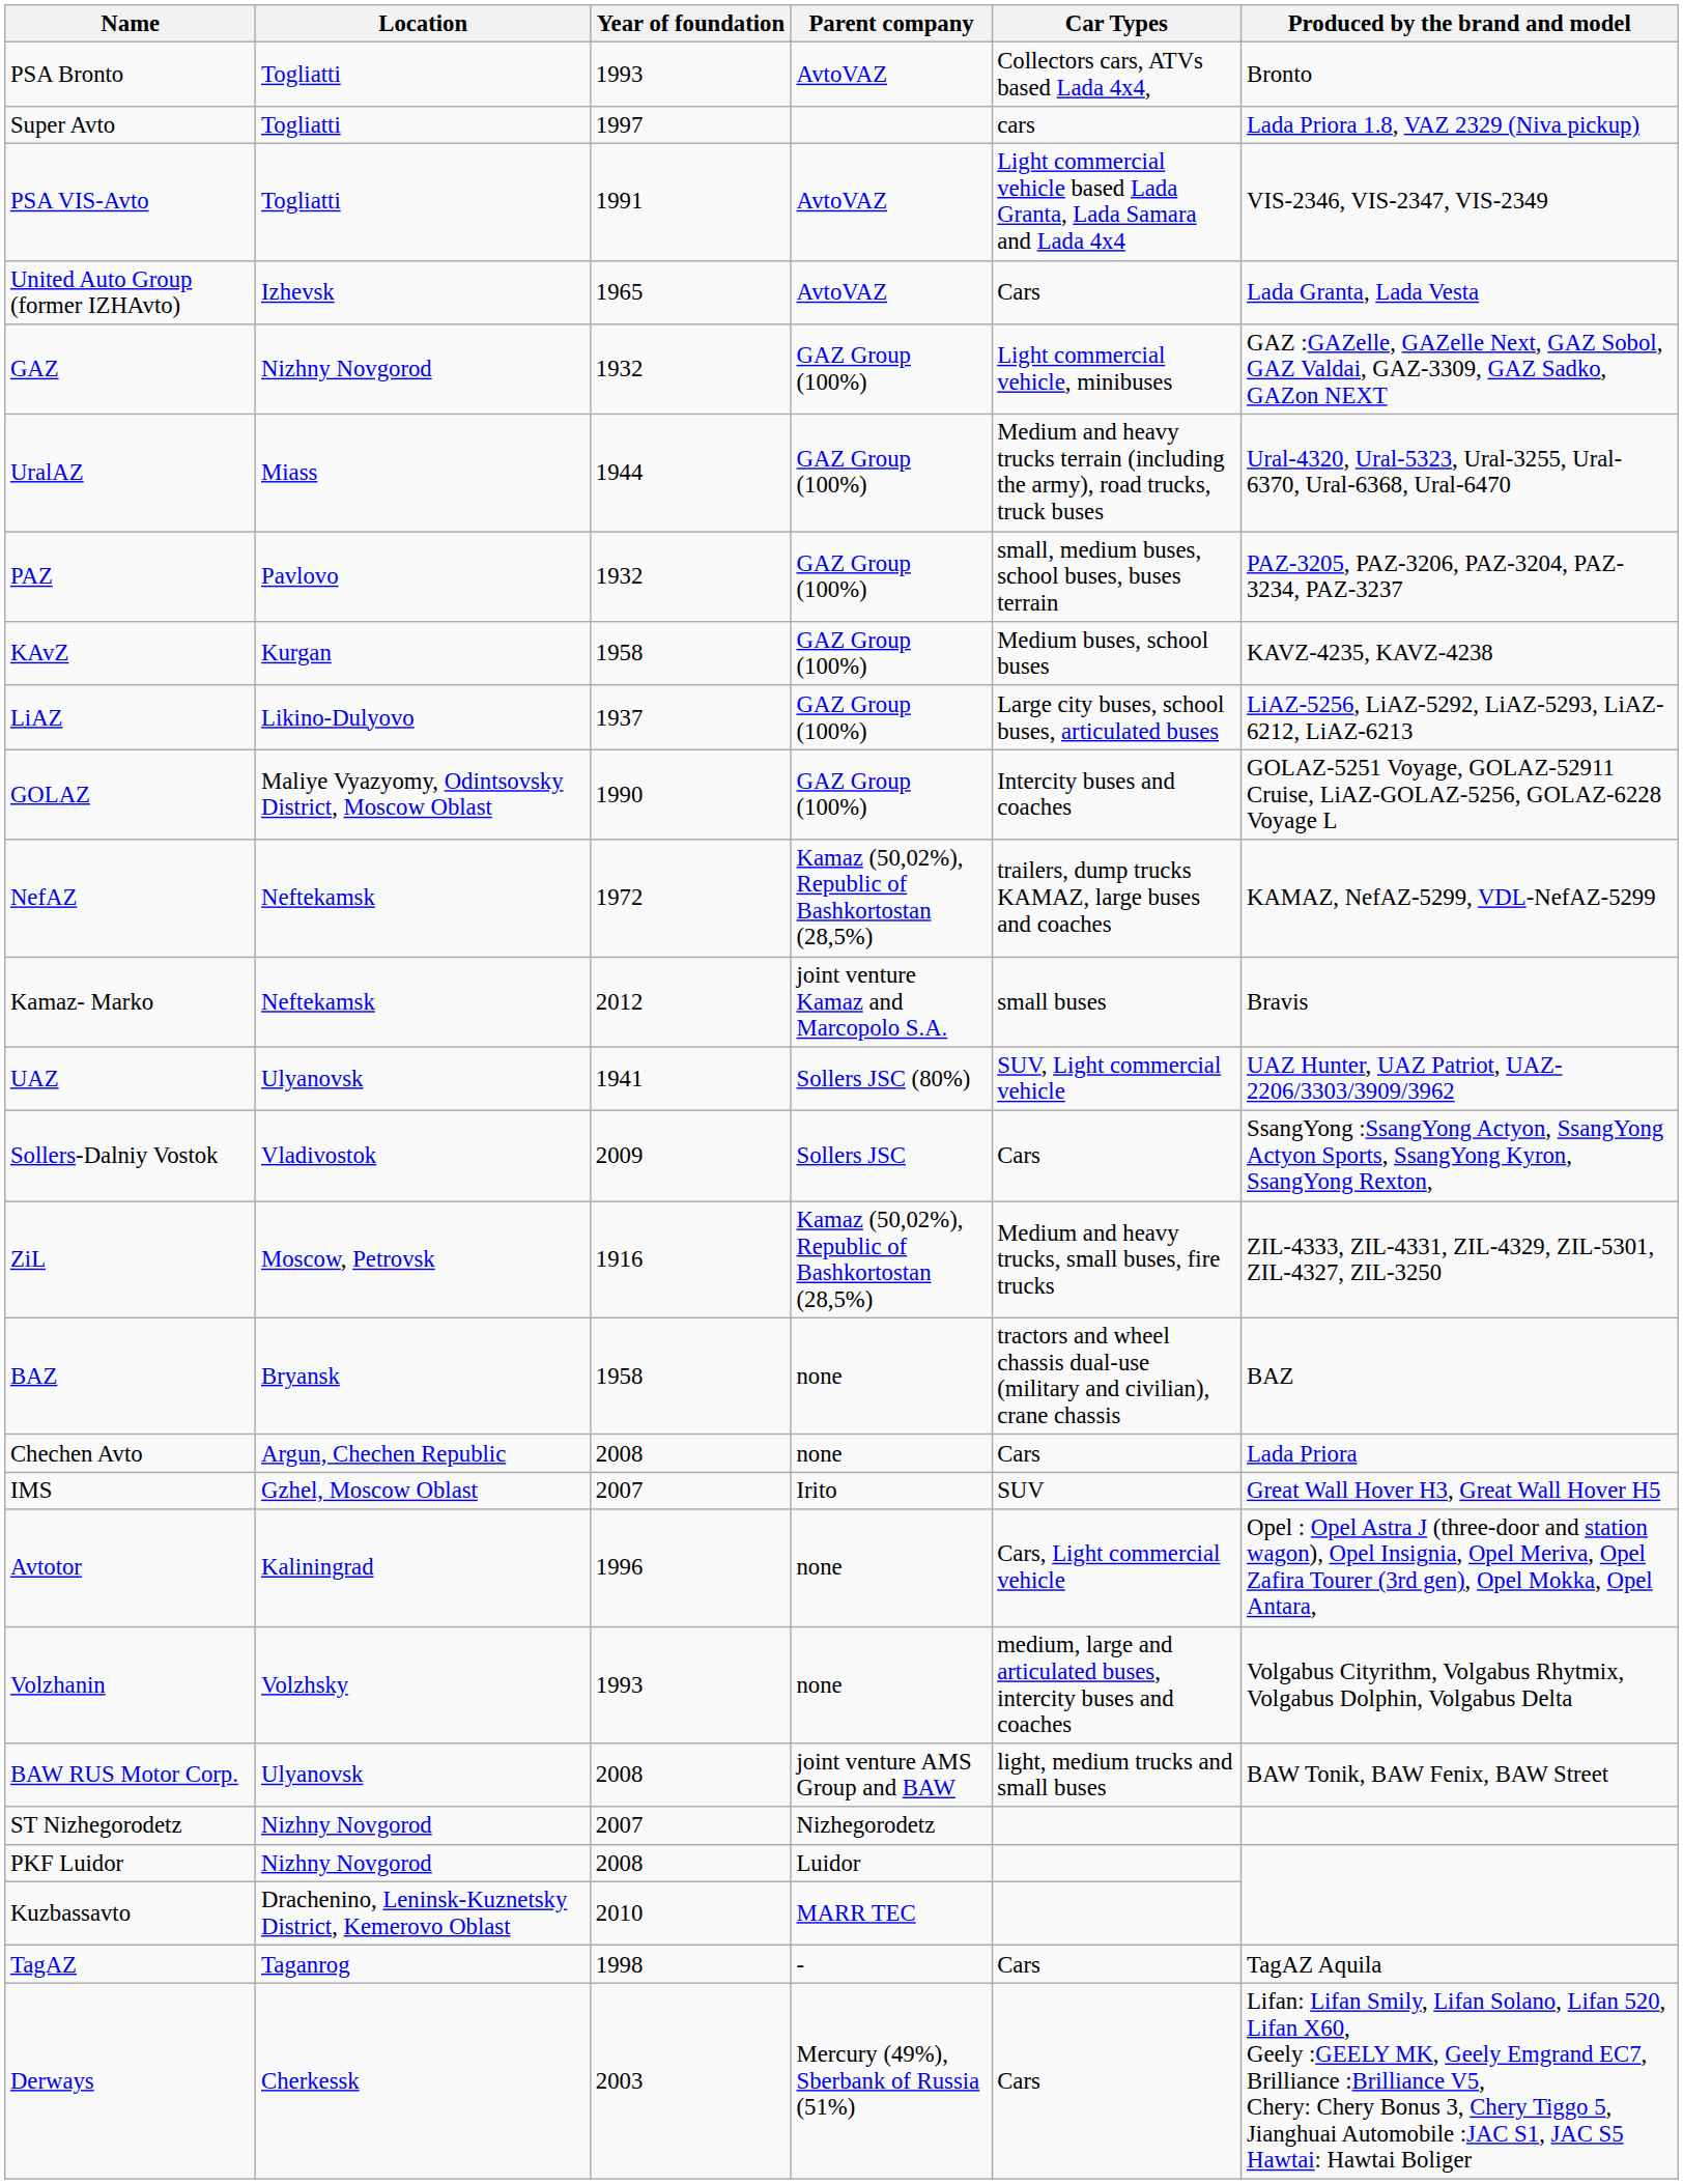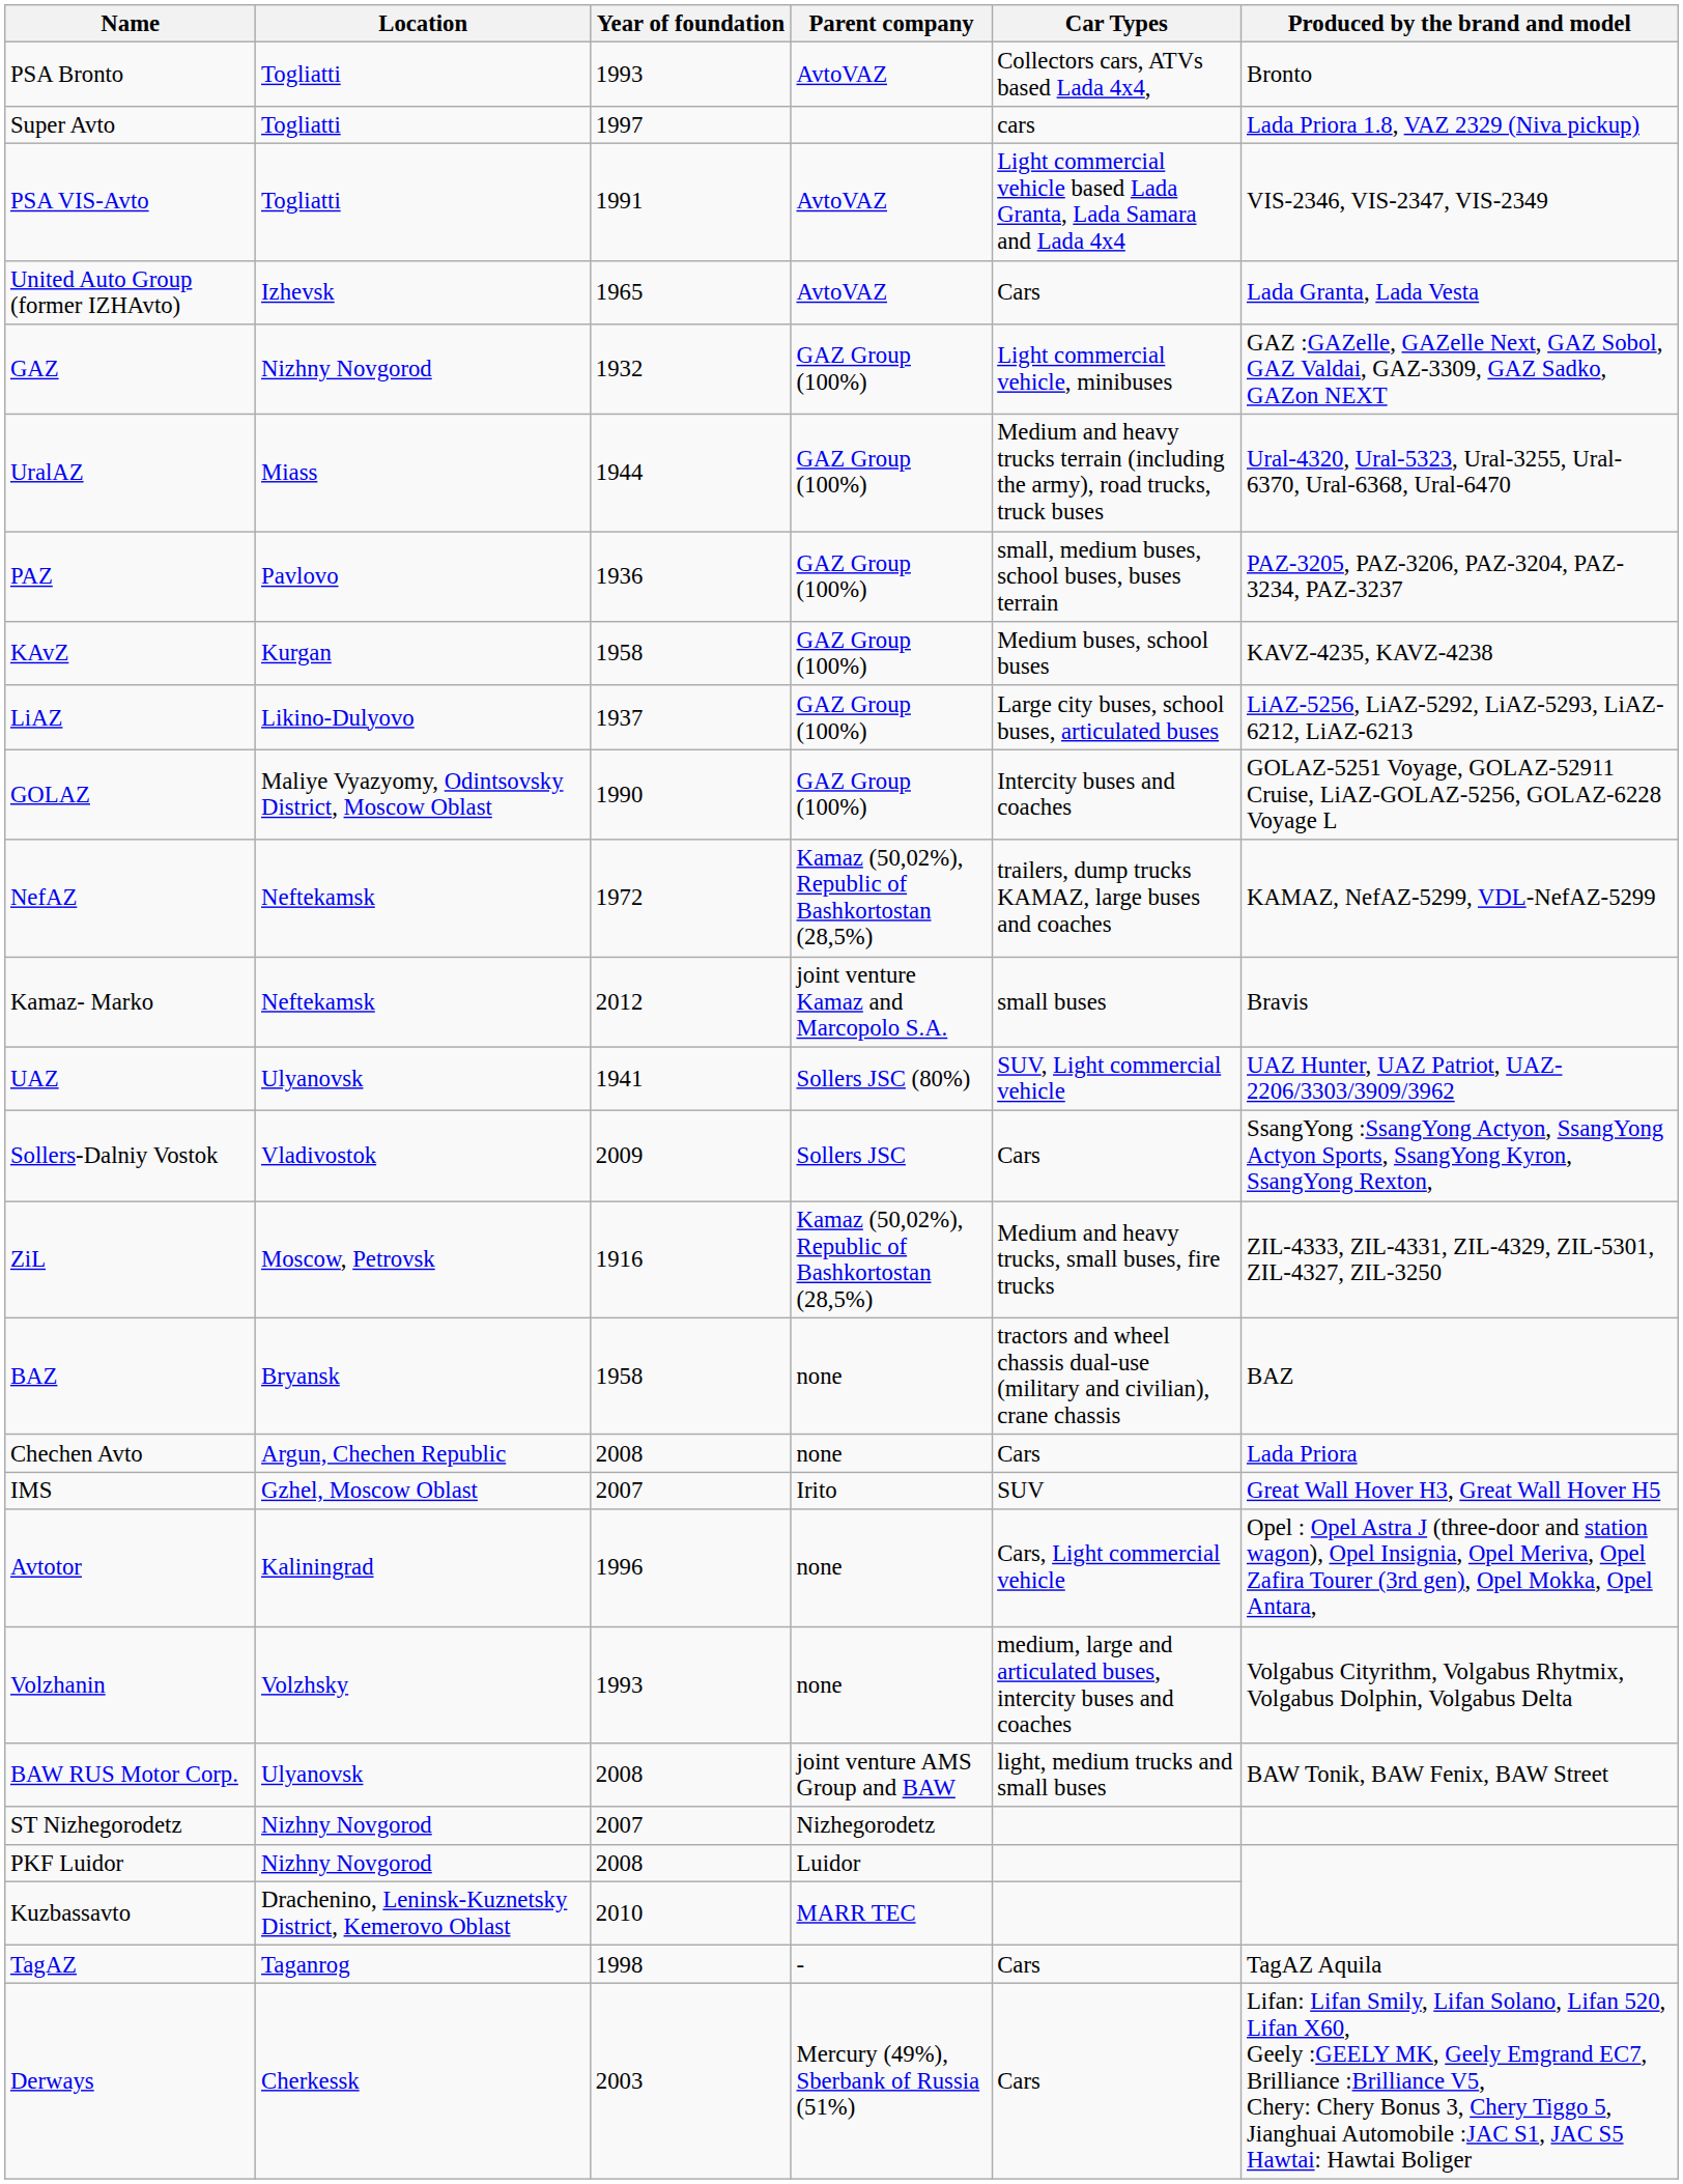 <table class="wikitable" style="width:90%;">
 <tr>
 <th style="width:15%;">Name</th>
 <th style="width:20%;">Location</th>
 <th style="width:12%;">Year of foundation</th>
 <th style="width:12%;">Parent company</th>
 <th>Car Types</th>
 <th>Produced by the brand and model</th>
 </tr>
 <tr>
 <td>PSA Bronto</td>
 <td><a href='#'>Togliatti</a></td>
 <td>1993</td>
 <td><a href='#'>AvtoVAZ</a></td>
 <td>Collectors cars, ATVs based <a href='#'>Lada 4x4</a>,</td>
 <td>Bronto</td>
 </tr>
 <tr>
 <td>Super Avto</td>
 <td><a href='#'>Togliatti</a></td>
 <td>1997</td>
 <td></td>
 <td>cars</td>
 <td><a href='#'>Lada Priora 1.8</a>, <a href='#'>VAZ 2329 (Niva pickup)</a></td>
 </tr>
 <tr>
 <td><a href='#'>PSA VIS-Avto</a></td>
 <td><a href='#'>Togliatti</a></td>
 <td>1991</td>
 <td><a href='#'>AvtoVAZ</a></td>
 <td><a href='#'>Light commercial vehicle</a> based <a href='#'>Lada Granta</a>, <a href='#'>Lada Samara</a> and <a href='#'>Lada 4x4</a></td>
 <td>VIS-2346, VIS-2347, VIS-2349</td>
 </tr>
 <tr>
 <td><a href='#'>United Auto Group</a> (former IZHAvto)</td>
 <td><a href='#'>Izhevsk</a></td>
 <td>1965</td>
 <td><a href='#'>AvtoVAZ</a></td>
 <td>Cars</td>
 <td><a href='#'>Lada Granta</a>, <a href='#'>Lada Vesta</a></td>
 </tr>
 <tr>
 <td><a href='#'>GAZ</a></td>
 <td><a href='#'>Nizhny Novgorod</a></td>
 <td>1932</td>
 <td><a href='#'>GAZ Group</a> (100%)</td>
 <td><a href='#'>Light commercial vehicle</a>, minibuses</td>
 <td>GAZ :<a href='#'>GAZelle</a>, <a href='#'>GAZelle Next</a>, <a href='#'>GAZ Sobol</a>, <a href='#'>GAZ Valdai</a>, GAZ-3309, <a href='#'>GAZ Sadko</a>, <a href='#'>GAZon NEXT</a></td>
 </tr>
 <tr>
 <td><a href='#'>UralAZ</a></td>
 <td><a href='#'>Miass</a></td>
 <td>1944</td>
 <td><a href='#'>GAZ Group</a> (100%)</td>
 <td>Medium and heavy trucks terrain (including the army), road trucks, truck buses</td>
 <td><a href='#'>Ural-4320</a>, <a href='#'>Ural-5323</a>, Ural-3255, Ural-6370, Ural-6368, Ural-6470</td>
 </tr>
 <tr>
 <td><a href='#'>PAZ</a></td>
 <td><a href='#'>Pavlovo</a></td>
-<td>1932</td>
+<td>1936</td>
 <td><a href='#'>GAZ Group</a> (100%)</td>
 <td>small, medium buses, school buses, buses terrain</td>
 <td><a href='#'>PAZ-3205</a>, PAZ-3206, PAZ-3204, PAZ-3234, PAZ-3237</td>
 </tr>
 <tr>
 <td><a href='#'>KAvZ</a></td>
 <td><a href='#'>Kurgan</a></td>
 <td>1958</td>
 <td><a href='#'>GAZ Group</a> (100%)</td>
 <td>Medium buses, school buses</td>
 <td>KAVZ-4235, KAVZ-4238</td>
 </tr>
 <tr>
 <td><a href='#'>LiAZ</a></td>
 <td><a href='#'>Likino-Dulyovo</a></td>
 <td>1937</td>
 <td><a href='#'>GAZ Group</a> (100%)</td>
 <td>Large city buses, school buses, <a href='#'>articulated buses</a></td>
 <td><a href='#'>LiAZ-5256</a>, LiAZ-5292, LiAZ-5293, LiAZ-6212, LiAZ-6213</td>
 </tr>
 <tr>
 <td><a href='#'>GOLAZ</a></td>
 <td>Maliye Vyazyomy, <a href='#'>Odintsovsky District</a>, <a href='#'>Moscow Oblast</a></td>
 <td>1990</td>
 <td><a href='#'>GAZ Group</a> (100%)</td>
 <td>Intercity buses and coaches</td>
 <td>GOLAZ-5251 Voyage, GOLAZ-52911 Cruise, LiAZ-GOLAZ-5256, GOLAZ-6228 Voyage L</td>
 </tr>
 <tr>
 <td><a href='#'>NefAZ</a></td>
 <td><a href='#'>Neftekamsk</a></td>
 <td>1972</td>
 <td><a href='#'>Kamaz</a> (50,02%), <a href='#'>Republic of Bashkortostan</a> (28,5%)</td>
 <td>trailers, dump trucks KAMAZ, large buses and coaches</td>
 <td>KAMAZ, NefAZ-5299, <a href='#'>VDL</a>-NefAZ-5299</td>
 </tr>
 <tr>
 <td>Kamaz- Marko</td>
 <td><a href='#'>Neftekamsk</a></td>
 <td>2012</td>
 <td>joint venture <a href='#'>Kamaz</a> and <a href='#'>Marcopolo S.A.</a></td>
 <td>small buses</td>
 <td>Bravis</td>
 </tr>
 <tr>
 <td><a href='#'>UAZ</a></td>
 <td><a href='#'>Ulyanovsk</a></td>
 <td>1941</td>
 <td><a href='#'>Sollers JSC</a> (80%)</td>
 <td><a href='#'>SUV</a>, <a href='#'>Light commercial vehicle</a></td>
 <td><a href='#'>UAZ Hunter</a>, <a href='#'>UAZ Patriot</a>, <a href='#'>UAZ-2206/3303/3909/3962</a></td>
 </tr>
 <tr>
 <td><a href='#'>Sollers</a>-Dalniy Vostok</td>
 <td><a href='#'>Vladivostok</a></td>
 <td>2009</td>
 <td><a href='#'>Sollers JSC</a></td>
 <td>Cars</td>
 <td>SsangYong :<a href='#'>SsangYong Actyon</a>, <a href='#'>SsangYong Actyon Sports</a>, <a href='#'>SsangYong Kyron</a>, <a href='#'>SsangYong Rexton</a>,</td>
 </tr>
 <tr>
 <td><a href='#'>ZiL</a></td>
 <td><a href='#'>Moscow</a>, <a href='#'>Petrovsk</a></td>
 <td>1916</td>
 <td><a href='#'>Kamaz</a> (50,02%), <a href='#'>Republic of Bashkortostan</a> (28,5%)</td>
 <td>Medium and heavy trucks, small buses, fire trucks</td>
 <td>ZIL-4333, ZIL-4331, ZIL-4329, ZIL-5301, ZIL-4327, ZIL-3250</td>
 </tr>
 <tr>
 <td><a href='#'>BAZ</a></td>
 <td><a href='#'>Bryansk</a></td>
 <td>1958</td>
 <td>none</td>
 <td>tractors and wheel chassis dual-use (military and civilian), crane chassis</td>
 <td>BAZ</td>
 </tr>
 <tr>
 <td>Chechen Avto</td>
 <td><a href='#'>Argun, Chechen Republic</a></td>
 <td>2008</td>
 <td>none</td>
 <td>Cars</td>
 <td><a href='#'>Lada Priora</a></td>
 </tr>
 <tr>
 <td>IMS</td>
 <td><a href='#'>Gzhel, Moscow Oblast</a></td>
 <td>2007</td>
 <td>Irito</td>
 <td>SUV</td>
 <td><a href='#'>Great Wall Hover H3</a>, <a href='#'>Great Wall Hover H5</a></td>
 </tr>
 <tr>
 <td><a href='#'>Avtotor</a></td>
 <td><a href='#'>Kaliningrad</a></td>
 <td>1996</td>
 <td>none</td>
 <td>Cars, <a href='#'>Light commercial vehicle</a></td>
 <td>Opel : <a href='#'>Opel Astra J</a> (three-door and <a href='#'>station wagon</a>), <a href='#'>Opel Insignia</a>, <a href='#'>Opel Meriva</a>, <a href='#'>Opel Zafira Tourer (3rd gen)</a>, <a href='#'>Opel Mokka</a>, <a href='#'>Opel Antara</a>,</td>
 </tr>
 <tr>
 <td><a href='#'>Volzhanin</a></td>
 <td><a href='#'>Volzhsky</a></td>
 <td>1993</td>
 <td>none</td>
 <td>medium, large and <a href='#'>articulated buses</a>, intercity buses and coaches</td>
 <td>Volgabus Cityrithm, Volgabus Rhytmix, Volgabus Dolphin, Volgabus Delta</td>
 </tr>
 <tr>
 <td><a href='#'>BAW RUS Motor Corp.</a></td>
 <td><a href='#'>Ulyanovsk</a></td>
 <td>2008</td>
 <td>joint venture AMS Group and <a href='#'>BAW</a></td>
 <td>light, medium trucks and small buses</td>
 <td>BAW Tonik, BAW Fenix, BAW Street</td>
 </tr>
 <tr>
 <td>ST Nizhegorodetz</td>
 <td><a href='#'>Nizhny Novgorod</a></td>
 <td>2007</td>
 <td>Nizhegorodetz</td>
 <td></td>
 <td></td>
 </tr>
 <tr>
 <td>PKF Luidor</td>
 <td><a href='#'>Nizhny Novgorod</a></td>
 <td>2008</td>
 <td>Luidor</td>
 <td></td>
 </tr>
 <tr>
 <td>Kuzbassavto</td>
 <td>Drachenino, <a href='#'>Leninsk-Kuznetsky District</a>, <a href='#'>Kemerovo Oblast</a></td>
 <td>2010</td>
 <td><a href='#'>MARR TEC</a></td>
 <td></td>
 </tr>
 <tr>
 <td><a href='#'>TagAZ</a></td>
 <td><a href='#'>Taganrog</a></td>
 <td>1998</td>
 <td>-</td>
 <td>Cars</td>
 <td>TagAZ Aquila</td>
 </tr>
 <tr>
 <td><a href='#'>Derways</a></td>
 <td><a href='#'>Cherkessk</a></td>
 <td>2003</td>
 <td>Mercury (49%), <a href='#'>Sberbank of Russia</a> (51%)</td>
 <td>Cars</td>
 <td>Lifan: <a href='#'>Lifan Smily</a>, <a href='#'>Lifan Solano</a>, <a href='#'>Lifan 520</a>, <a href='#'>Lifan X60</a>,<br>Geely :<a href='#'>GEELY MK</a>, <a href='#'>Geely Emgrand EC7</a>,<br>Brilliance :<a href='#'>Brilliance V5</a>,<br>Chery: Chery Bonus 3, <a href='#'>Chery Tiggo 5</a>,<br>Jianghuai Automobile :<a href='#'>JAC S1</a>, <a href='#'>JAC S5</a><br><a href='#'>Hawtai</a>: Hawtai Boliger</td>
 </tr>
 </table>
